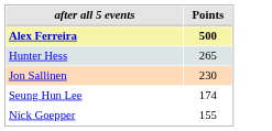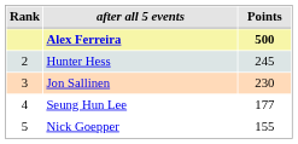 <table cellspacing="1" cellpadding="3" style="border:1px solid #AAAAAA;font-size:86%">
 <tr style="background-color: #E4E4E4;">
+<th style="border-bottom:1px solid #AAAAAA; width: 10px;">Rank</th>
 <th style="border-bottom:1px solid #AAAAAA; width: 200px;"><em>after all 5 events</em></th>
 <th style="border-bottom:1px solid #AAAAAA; width: 50px;">Points</th>
 </tr>
 <tr style="background:#f7f6a8;">
+<td align=center></td>
 <td> <strong><a href='#'>Alex Ferreira</a></strong></td>
 <td align=center><strong>500</strong></td>
 </tr>
 <tr style="background:#dce5e5;">
+<td align=center>2</td>
 <td> <a href='#'>Hunter Hess</a></td>
-<td align=center>265</td>
+<td align=center>245</td>
 </tr>
 <tr style="background:#ffdab9;">
+<td align=center>3</td>
 <td> <a href='#'>Jon Sallinen</a></td>
 <td align=center>230</td>
 </tr>
 <tr>
+<td align=center>4</td>
 <td> <a href='#'>Seung Hun Lee</a></td>
-<td align=center>174</td>
+<td align=center>177</td>
 </tr>
 <tr>
+<td align=center>5</td>
 <td> <a href='#'>Nick Goepper</a></td>
 <td align=center>155</td>
 </tr>
 </table>
